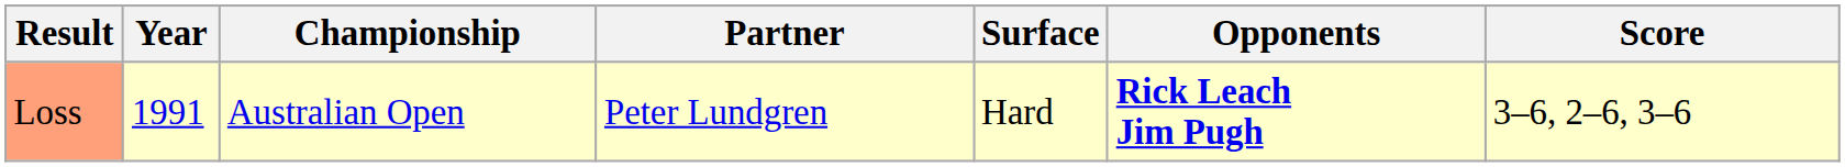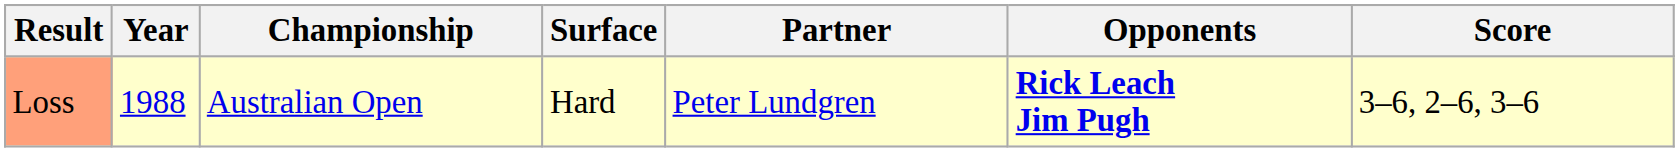 <table class="sortable wikitable">
 <tr>
 <th style="width:45px">Result</th>
 <th style="width:35px">Year</th>
 <th style="width:160px">Championship</th>
+<th style="width:50px">Surface</th>
 <th style="width:160px">Partner</th>
-<th style="width:50px">Surface</th>
 <th style="width:160px">Opponents</th>
 <th style="width:150px" class="unsortable">Score</th>
 </tr>
 <tr style="background:#ffffcc;">
 <td style="background:#ffa07a;">Loss</td>
-<td><a href='#'>1991</a></td>
+<td><a href='#'>1988</a></td>
 <td><a href='#'>Australian Open</a></td>
+<td>Hard</td>
 <td> <a href='#'>Peter Lundgren</a></td>
-<td>Hard</td>
 <td><strong> <a href='#'>Rick Leach</a><br> <a href='#'>Jim Pugh</a></strong></td>
 <td>3–6, 2–6, 3–6</td>
 </tr>
 </table>
